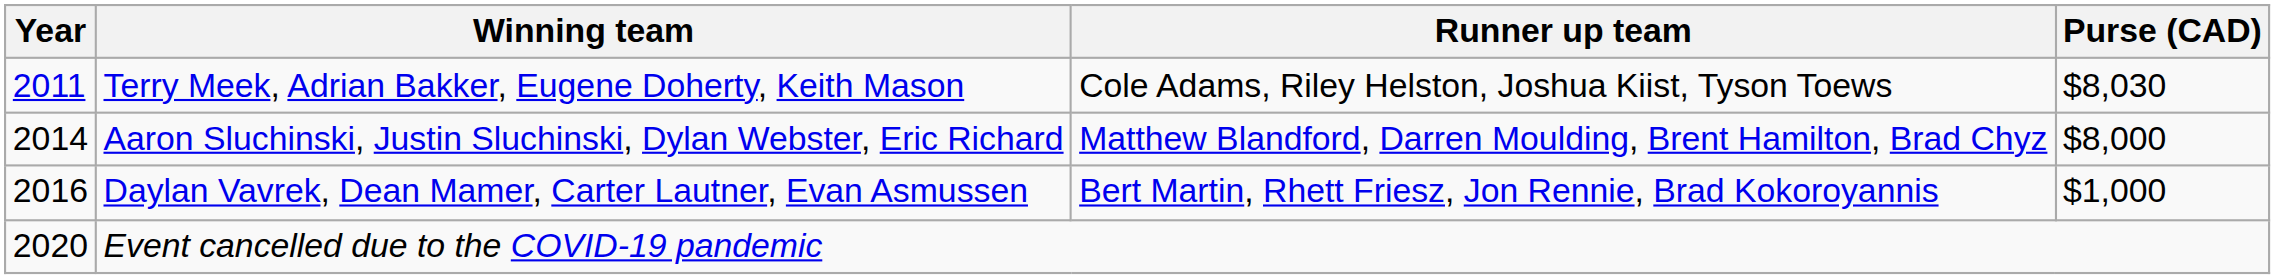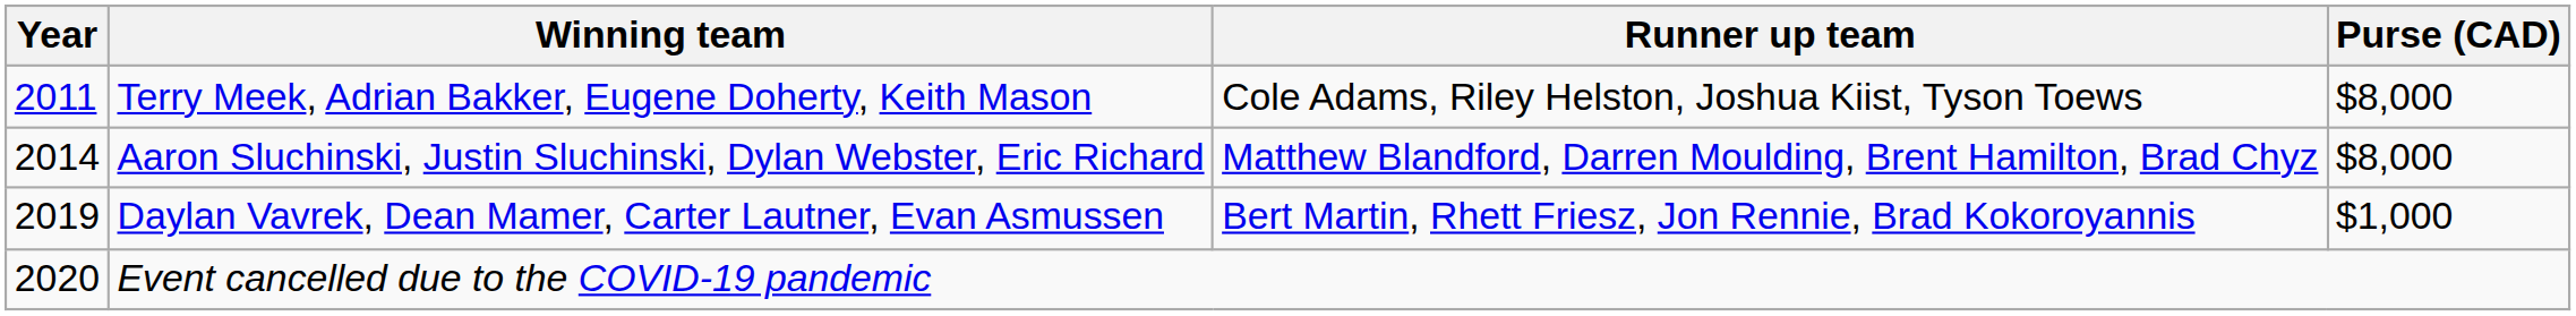 <table class="wikitable">
 <tr>
 <th scope="col">Year</th>
 <th scope="col">Winning team</th>
 <th scope="col">Runner up team</th>
 <th scope="col">Purse (CAD)</th>
 </tr>
 <tr>
 <td><a href='#'>2011</a></td>
 <td> <a href='#'>Terry Meek</a>, <a href='#'>Adrian Bakker</a>, <a href='#'>Eugene Doherty</a>, <a href='#'>Keith Mason</a></td>
 <td> Cole Adams, Riley Helston, Joshua Kiist, Tyson Toews</td>
-<td>$8,030</td>
+<td>$8,000</td>
 </tr>
 <tr>
 <td>2014</td>
 <td> <a href='#'>Aaron Sluchinski</a>, <a href='#'>Justin Sluchinski</a>, <a href='#'>Dylan Webster</a>, <a href='#'>Eric Richard</a></td>
 <td> <a href='#'>Matthew Blandford</a>, <a href='#'>Darren Moulding</a>, <a href='#'>Brent Hamilton</a>, <a href='#'>Brad Chyz</a></td>
 <td>$8,000</td>
 </tr>
 <tr>
-<td>2016</td>
+<td>2019</td>
 <td> <a href='#'>Daylan Vavrek</a>, <a href='#'>Dean Mamer</a>, <a href='#'>Carter Lautner</a>, <a href='#'>Evan Asmussen</a></td>
 <td> <a href='#'>Bert Martin</a>, <a href='#'>Rhett Friesz</a>, <a href='#'>Jon Rennie</a>, <a href='#'>Brad Kokoroyannis</a></td>
 <td>$1,000</td>
 </tr>
 <tr>
 <td>2020</td>
 <td colspan="3"><em>Event cancelled due to the <a href='#'>COVID-19 pandemic</a></em></td>
 </tr>
 </table>
